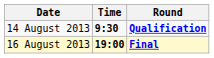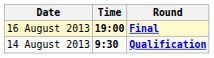 <table class="wikitable">
 <tr>
 <th>Date</th>
 <th>Time</th>
 <th>Round</th>
 </tr>
+<tr style=background:lemonchiffon>
+<td>16 August 2013</td>
+<td><strong>19:00</strong></td>
+<td><strong><a href='#'>Final</a></strong></td>
+</tr>
 <tr>
 <td>14 August 2013</td>
 <td><strong>9:30</strong></td>
 <td><strong><a href='#'>Qualification</a></strong></td>
 </tr>
-<tr style=background:lemonchiffon>
-<td>16 August 2013</td>
-<td><strong>19:00</strong></td>
-<td><strong><a href='#'>Final</a></strong></td>
-</tr>
 </table>
